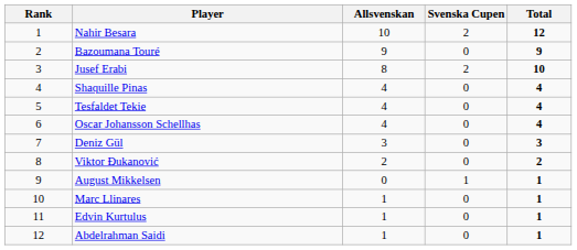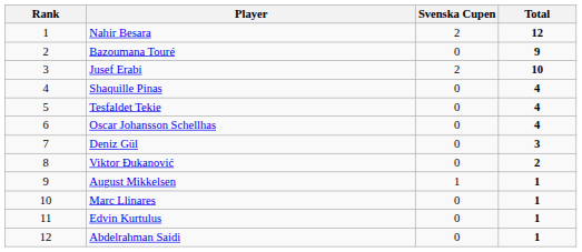 <table class="wikitable" style="text-align:center;">
 <tr>
 <th>Rank</th>
 <th>Player</th>
-<th width=14.5%>Allsvenskan</th>
 <th width=14.5%>Svenska Cupen</th>
 <th>Total</th>
 </tr>
 <tr>
 <td>1</td>
 <td align=left> <a href='#'>Nahir Besara</a></td>
-<td>10</td>
 <td>2</td>
 <td><strong>12</strong></td>
 </tr>
 <tr>
 <td>2</td>
 <td align=left> <a href='#'>Bazoumana Touré</a></td>
-<td>9</td>
 <td>0</td>
 <td><strong>9</strong></td>
 </tr>
 <tr>
 <td>3</td>
 <td align=left> <a href='#'>Jusef Erabi</a></td>
-<td>8</td>
 <td>2</td>
 <td><strong>10</strong></td>
 </tr>
 <tr>
 <td>4</td>
 <td align=left> <a href='#'>Shaquille Pinas</a></td>
-<td>4</td>
 <td>0</td>
 <td><strong>4</strong></td>
 </tr>
 <tr>
 <td>5</td>
 <td align=left> <a href='#'>Tesfaldet Tekie</a></td>
-<td>4</td>
 <td>0</td>
 <td><strong>4</strong></td>
 </tr>
 <tr>
 <td>6</td>
 <td align=left> <a href='#'>Oscar Johansson Schellhas</a></td>
-<td>4</td>
 <td>0</td>
 <td><strong>4</strong></td>
 </tr>
 <tr>
 <td>7</td>
 <td align=left> <a href='#'>Deniz Gül</a></td>
-<td>3</td>
 <td>0</td>
 <td><strong>3</strong></td>
 </tr>
 <tr>
 <td>8</td>
 <td align=left> <a href='#'>Viktor Đukanović</a></td>
-<td>2</td>
 <td>0</td>
 <td><strong>2</strong></td>
 </tr>
 <tr>
 <td>9</td>
 <td align=left> <a href='#'>August Mikkelsen</a></td>
-<td>0</td>
 <td>1</td>
 <td><strong>1</strong></td>
 </tr>
 <tr>
 <td>10</td>
 <td align=left> <a href='#'>Marc Llinares</a></td>
-<td>1</td>
 <td>0</td>
 <td><strong>1</strong></td>
 </tr>
 <tr>
 <td>11</td>
 <td align=left> <a href='#'>Edvin Kurtulus</a></td>
-<td>1</td>
 <td>0</td>
 <td><strong>1</strong></td>
 </tr>
 <tr>
 <td>12</td>
 <td align=left> <a href='#'>Abdelrahman Saidi</a></td>
-<td>1</td>
 <td>0</td>
 <td><strong>1</strong></td>
 </tr>
 </table>
